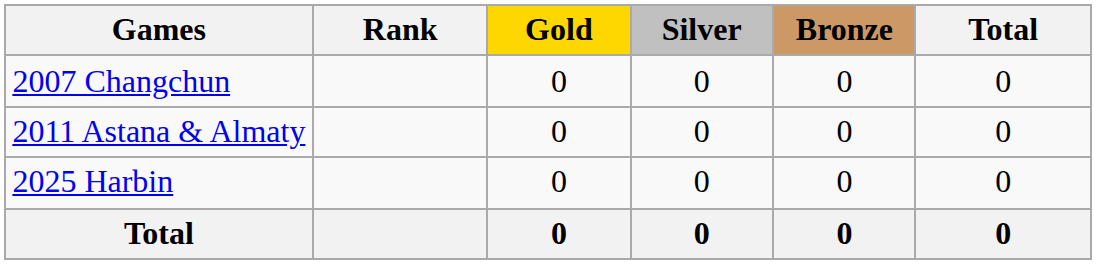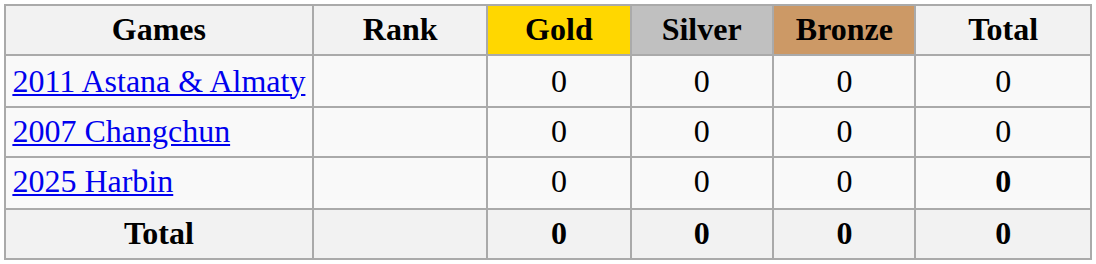 <table class="wikitable sortable" style="margin-top:0em; text-align:center; font-size:100%;">
 <tr>
 <th>Games</th>
 <th style="width:5em;">Rank</th>
 <th style="background:gold; width:4em;"><strong>Gold</strong></th>
 <th style="background:silver; width:4em;"><strong>Silver</strong></th>
 <th style="background:#cc9966; width:4em;"><strong>Bronze</strong></th>
 <th style="width:5em;">Total</th>
 </tr>
 <tr>
-<td align=left><a href='#'>2007 Changchun</a></td>
+<td align=left><a href='#'>2011 Astana & Almaty</a></td>
 <td></td>
 <td>0</td>
 <td>0</td>
 <td>0</td>
 <td>0</td>
 </tr>
 <tr>
-<td align=left><a href='#'>2011 Astana & Almaty</a></td>
+<td align=left><a href='#'>2007 Changchun</a></td>
 <td></td>
 <td>0</td>
 <td>0</td>
 <td>0</td>
 <td>0</td>
 </tr>
 <tr>
 <td align=left><a href='#'>2025 Harbin</a></td>
 <td></td>
 <td>0</td>
 <td>0</td>
 <td>0</td>
-<td>0</td>
+<td><strong>0</strong></td>
 </tr>
 <tr>
 <th>Total</th>
 <th></th>
 <th>0</th>
 <th>0</th>
 <th>0</th>
 <th>0</th>
 </tr>
 </table>
